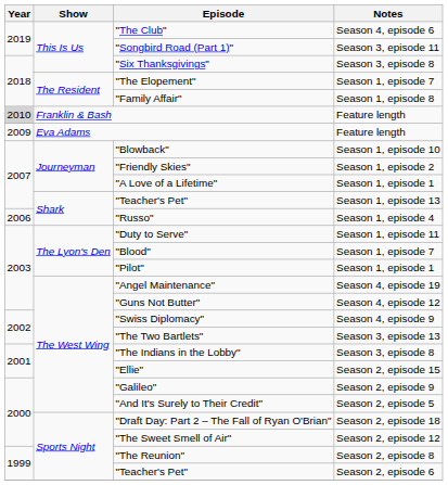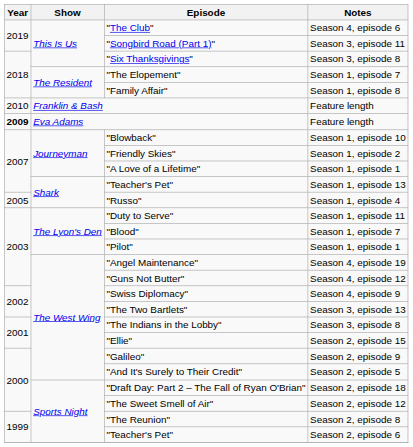 <table class="wikitable" style="font-size: 95%;">
 <tr>
 <th>Year</th>
 <th>Show</th>
 <th>Episode</th>
 <th>Notes</th>
 </tr>
 <tr>
 <td rowspan=2>2019</td>
 <td rowspan=3><em><a href='#'>This Is Us</a></em></td>
 <td>"<a href='#'>The Club</a>"</td>
 <td>Season 4, episode 6</td>
 </tr>
 <tr>
 <td>"<a href='#'>Songbird Road (Part 1)</a>"</td>
 <td>Season 3, episode 11</td>
 </tr>
 <tr>
 <td rowspan=3>2018</td>
 <td>"<a href='#'>Six Thanksgivings</a>"</td>
 <td>Season 3, episode 8</td>
 </tr>
 <tr>
 <td rowspan=2><em><a href='#'>The Resident</a></em></td>
 <td>"The Elopement"</td>
 <td>Season 1, episode 7</td>
 </tr>
 <tr>
 <td>"Family Affair"</td>
 <td>Season 1, episode 8</td>
 </tr>
 <tr>
-<td style="background: lightgrey;">2010</td>
+<td>2010</td>
 <td colspan=2><em><a href='#'>Franklin & Bash</a></em></td>
 <td>Feature length</td>
 </tr>
 <tr>
-<td>2009</td>
+<td><strong>2009</strong></td>
 <td colspan=2><em><a href='#'>Eva Adams</a></em></td>
 <td>Feature length</td>
 </tr>
 <tr>
 <td rowspan=4>2007</td>
 <td rowspan=3><em><a href='#'>Journeyman</a></em></td>
 <td>"Blowback"</td>
 <td>Season 1, episode 10</td>
 </tr>
 <tr>
 <td>"Friendly Skies"</td>
 <td>Season 1, episode 2</td>
 </tr>
 <tr>
 <td>"A Love of a Lifetime"</td>
 <td>Season 1, episode 1</td>
 </tr>
 <tr>
 <td rowspan=2><em><a href='#'>Shark</a></em></td>
 <td>"Teacher's Pet"</td>
 <td>Season 1, episode 13</td>
 </tr>
 <tr>
-<td>2006</td>
+<td>2005</td>
 <td>"Russo"</td>
 <td>Season 1, episode 4</td>
 </tr>
 <tr>
 <td rowspan=5>2003</td>
 <td rowspan=3><em><a href='#'>The Lyon's Den</a></em></td>
 <td>"Duty to Serve"</td>
 <td>Season 1, episode 11</td>
 </tr>
 <tr>
 <td>"Blood"</td>
 <td>Season 1, episode 7</td>
 </tr>
 <tr>
 <td>"Pilot"</td>
 <td>Season 1, episode 1</td>
 </tr>
 <tr>
 <td rowspan=8><em><a href='#'>The West Wing</a></em></td>
 <td>"Angel Maintenance"</td>
 <td>Season 4, episode 19</td>
 </tr>
 <tr>
 <td>"Guns Not Butter"</td>
 <td>Season 4, episode 12</td>
 </tr>
 <tr>
 <td rowspan=2>2002</td>
 <td>"Swiss Diplomacy"</td>
 <td>Season 4, episode 9</td>
 </tr>
 <tr>
 <td>"The Two Bartlets"</td>
 <td>Season 3, episode 13</td>
 </tr>
 <tr>
 <td rowspan=2>2001</td>
 <td>"The Indians in the Lobby"</td>
 <td>Season 3, episode 8</td>
 </tr>
 <tr>
 <td>"Ellie"</td>
 <td>Season 2, episode 15</td>
 </tr>
 <tr>
 <td rowspan=4>2000</td>
 <td>"Galileo"</td>
 <td>Season 2, episode 9</td>
 </tr>
 <tr>
 <td>"And It's Surely to Their Credit"</td>
 <td>Season 2, episode 5</td>
 </tr>
 <tr>
 <td rowspan=4><em><a href='#'>Sports Night</a></em></td>
 <td>"Draft Day: Part 2 – The Fall of Ryan O'Brian"</td>
 <td>Season 2, episode 18</td>
 </tr>
 <tr>
 <td>"The Sweet Smell of Air"</td>
 <td>Season 2, episode 12</td>
 </tr>
 <tr>
 <td rowspan=2>1999</td>
 <td>"The Reunion"</td>
 <td>Season 2, episode 8</td>
 </tr>
 <tr>
 <td>"Teacher's Pet"</td>
 <td>Season 2, episode 6</td>
 </tr>
 <tr>
 </tr>
 </table>
